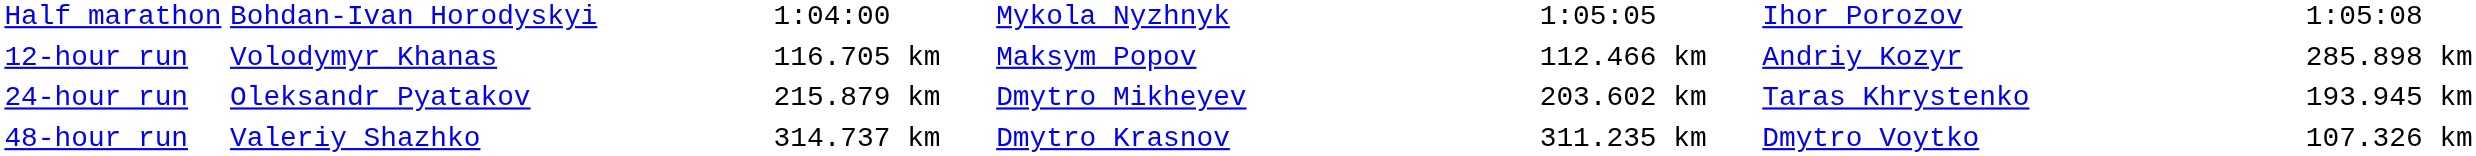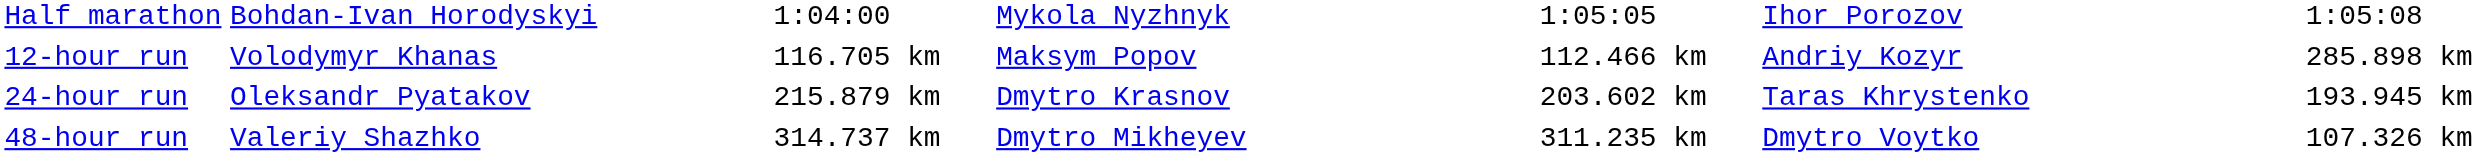 <table>
 <tr>
 <td><a href='#'>Half marathon</a></td>
 <td width=250><a href='#'>Bohdan-Ivan Horodyskyi</a></td>
 <td width=100>1:04:00 </td>
 <td width=250><a href='#'>Mykola Nyzhnyk</a></td>
 <td width=100>1:05:05 </td>
 <td width=250><a href='#'>Ihor Porozov</a></td>
 <td width=100>1:05:08 </td>
 </tr>
 <tr>
 <td><a href='#'>12-hour run</a></td>
 <td><a href='#'>Volodymyr Khanas</a></td>
 <td>116.705 km</td>
 <td><a href='#'>Maksym Popov</a></td>
 <td>112.466 km</td>
 <td><a href='#'>Andriy Kozyr</a></td>
 <td>285.898 km</td>
 </tr>
 <tr>
 <td><a href='#'>24-hour run</a></td>
 <td><a href='#'>Oleksandr Pyatakov</a></td>
 <td>215.879 km</td>
-<td><a href='#'>Dmytro Mikheyev</a></td>
+<td><a href='#'>Dmytro Krasnov</a></td>
 <td>203.602 km</td>
 <td><a href='#'>Taras Khrystenko</a></td>
 <td>193.945 km</td>
 </tr>
 <tr>
 <td><a href='#'>48-hour run</a></td>
 <td><a href='#'>Valeriy Shazhko</a></td>
 <td>314.737 km</td>
-<td><a href='#'>Dmytro Krasnov</a></td>
+<td><a href='#'>Dmytro Mikheyev</a></td>
 <td>311.235 km</td>
 <td><a href='#'>Dmytro Voytko</a></td>
 <td>107.326 km</td>
 </tr>
 </table>
